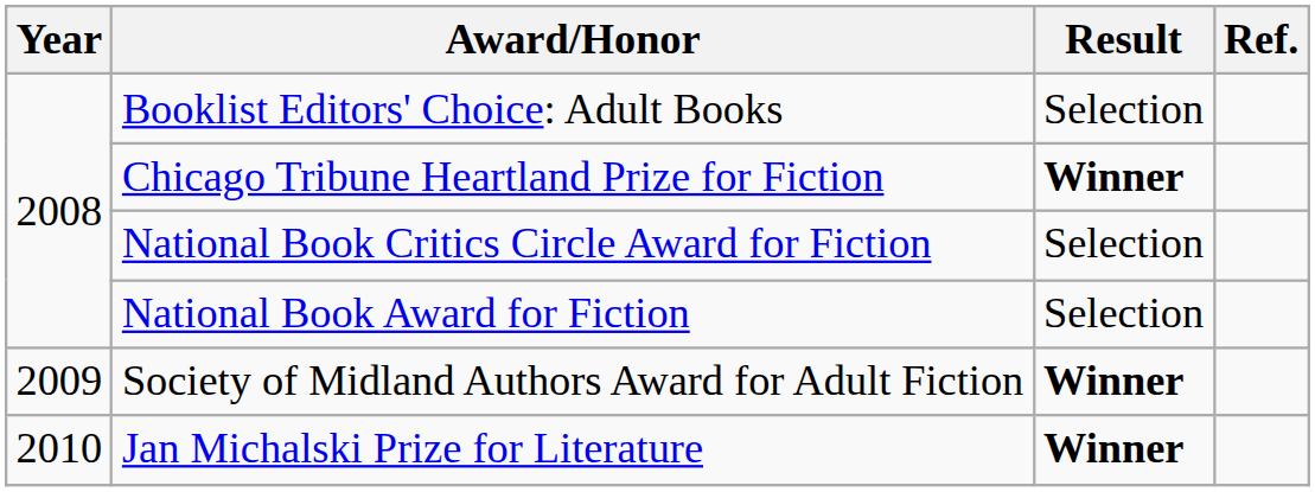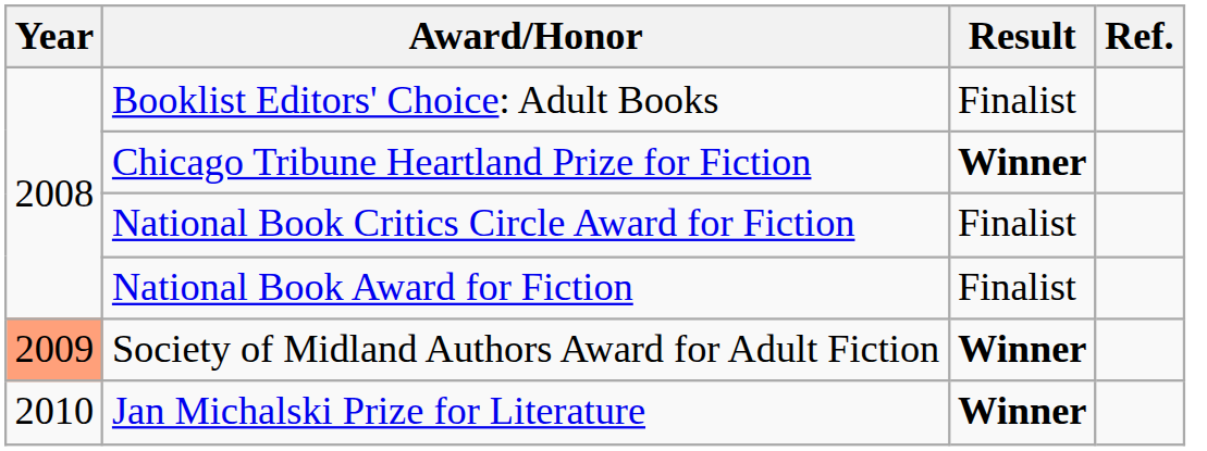 <table class="wikitable">
 <tr>
 <th>Year</th>
 <th>Award/Honor</th>
 <th>Result</th>
 <th>Ref.</th>
 </tr>
 <tr>
 <td rowspan="4">2008</td>
 <td><a href='#'>Booklist Editors' Choice</a>: Adult Books</td>
-<td>Selection</td>
+<td>Finalist</td>
 <td></td>
 </tr>
 <tr>
 <td><a href='#'>Chicago Tribune Heartland Prize for Fiction</a></td>
 <td><strong>Winner</strong></td>
 <td></td>
 </tr>
 <tr>
 <td><a href='#'>National Book Critics Circle Award for Fiction</a></td>
-<td>Selection</td>
+<td>Finalist</td>
 <td></td>
 </tr>
 <tr>
 <td><a href='#'>National Book Award for Fiction</a></td>
-<td>Selection</td>
+<td>Finalist</td>
 <td></td>
 </tr>
 <tr>
-<td>2009</td>
+<td style="background: lightsalmon;">2009</td>
 <td>Society of Midland Authors Award for Adult Fiction</td>
 <td><strong>Winner</strong></td>
 <td></td>
 </tr>
 <tr>
 <td>2010</td>
 <td><a href='#'>Jan Michalski Prize for Literature</a></td>
 <td><strong>Winner</strong></td>
 <td></td>
 </tr>
 </table>
